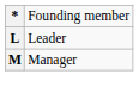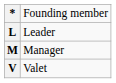 <table class="wikitable">
 <tr>
 <th>*</th>
 <td>Founding member</td>
 </tr>
 <tr>
 <th><strong>L</strong></th>
 <td>Leader</td>
 </tr>
 <tr>
 <th><strong>M</strong></th>
 <td>Manager</td>
 </tr>
+<tr>
+<th><strong>V</strong></th>
+<td>Valet</td>
+</tr>
 </table>
